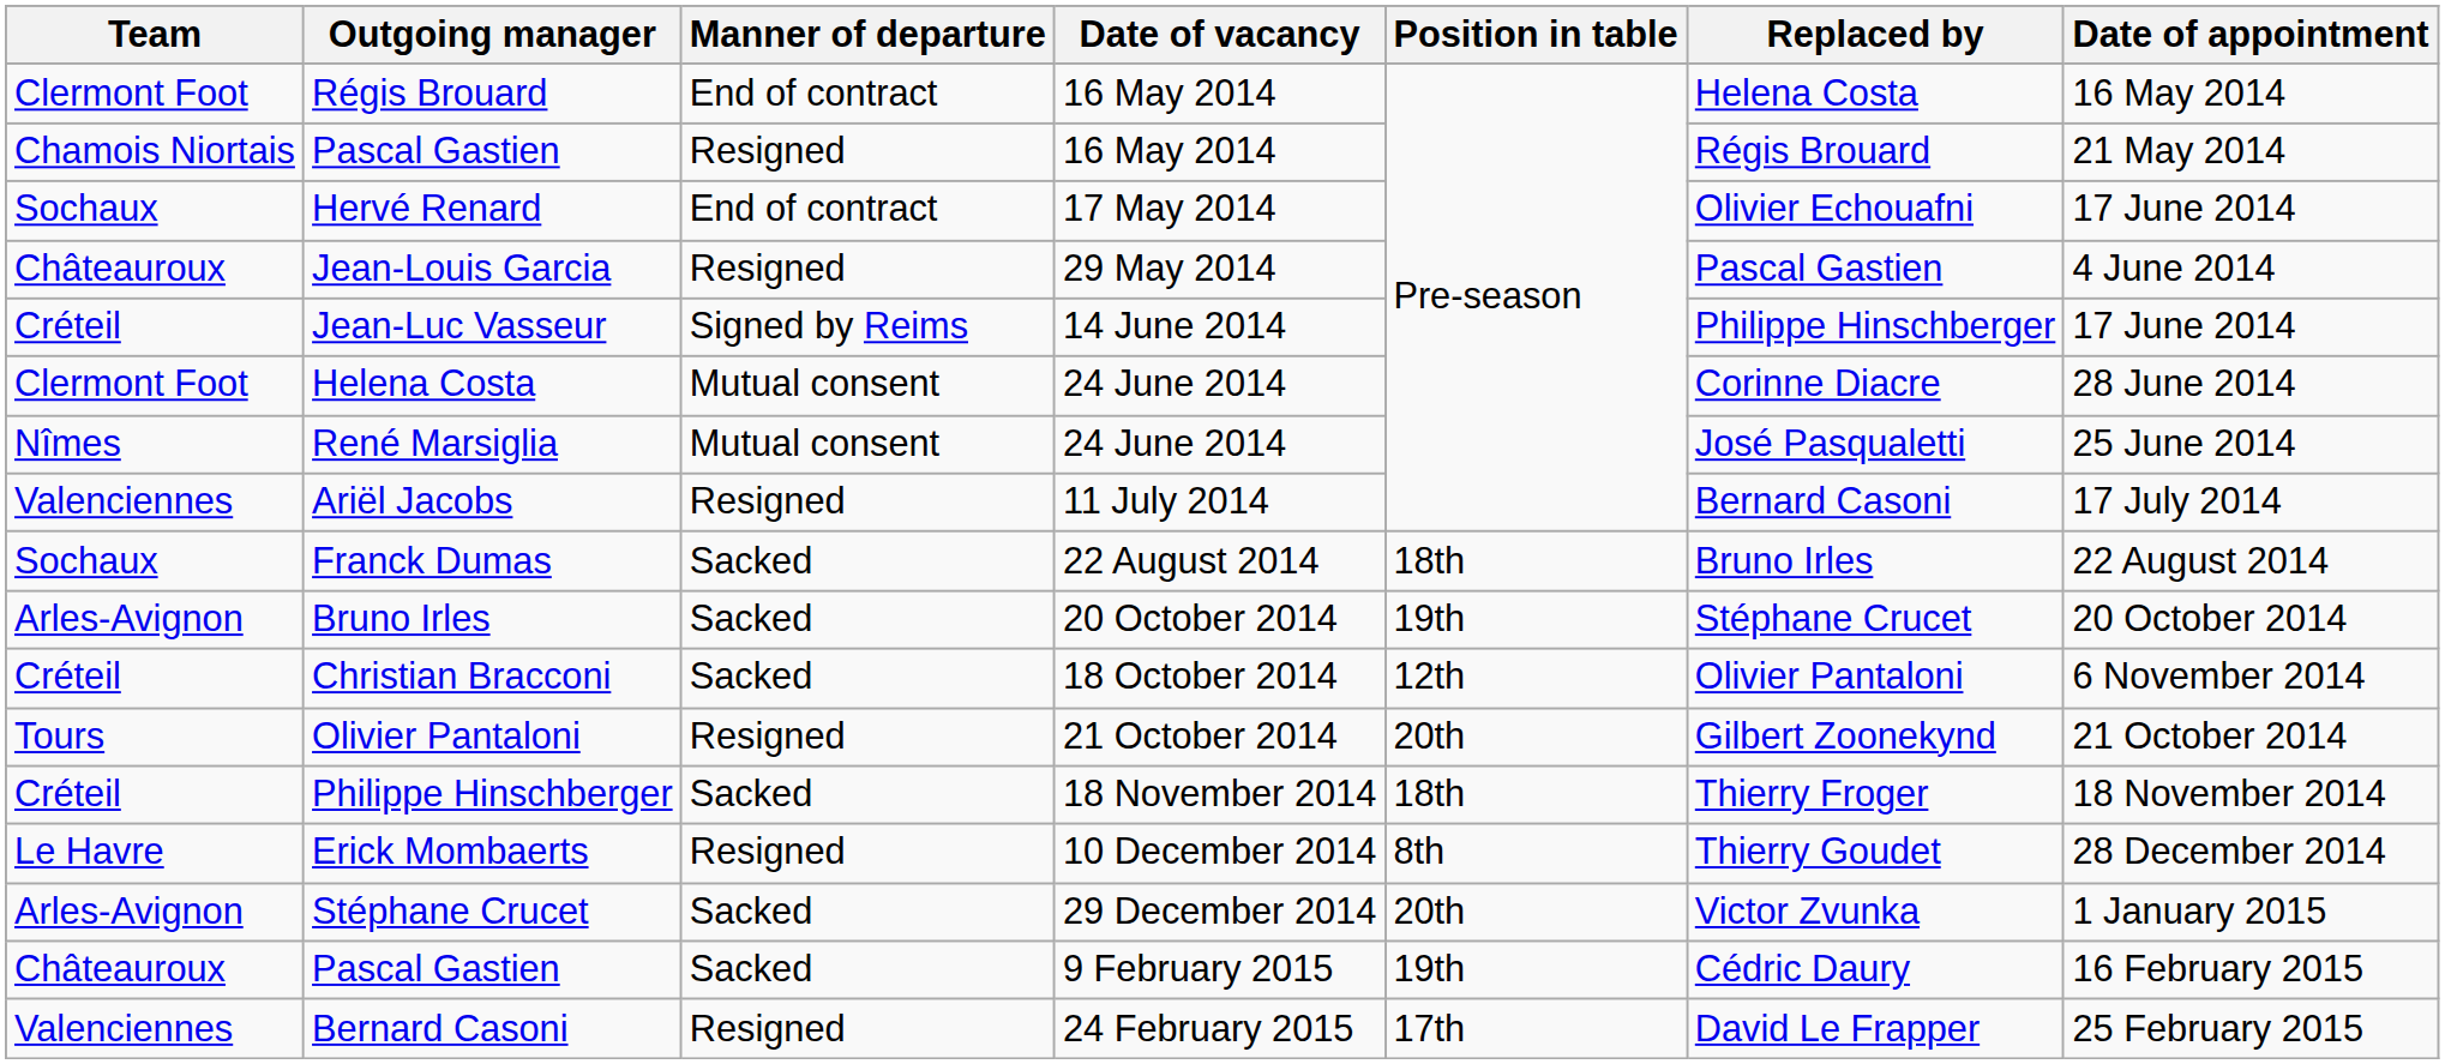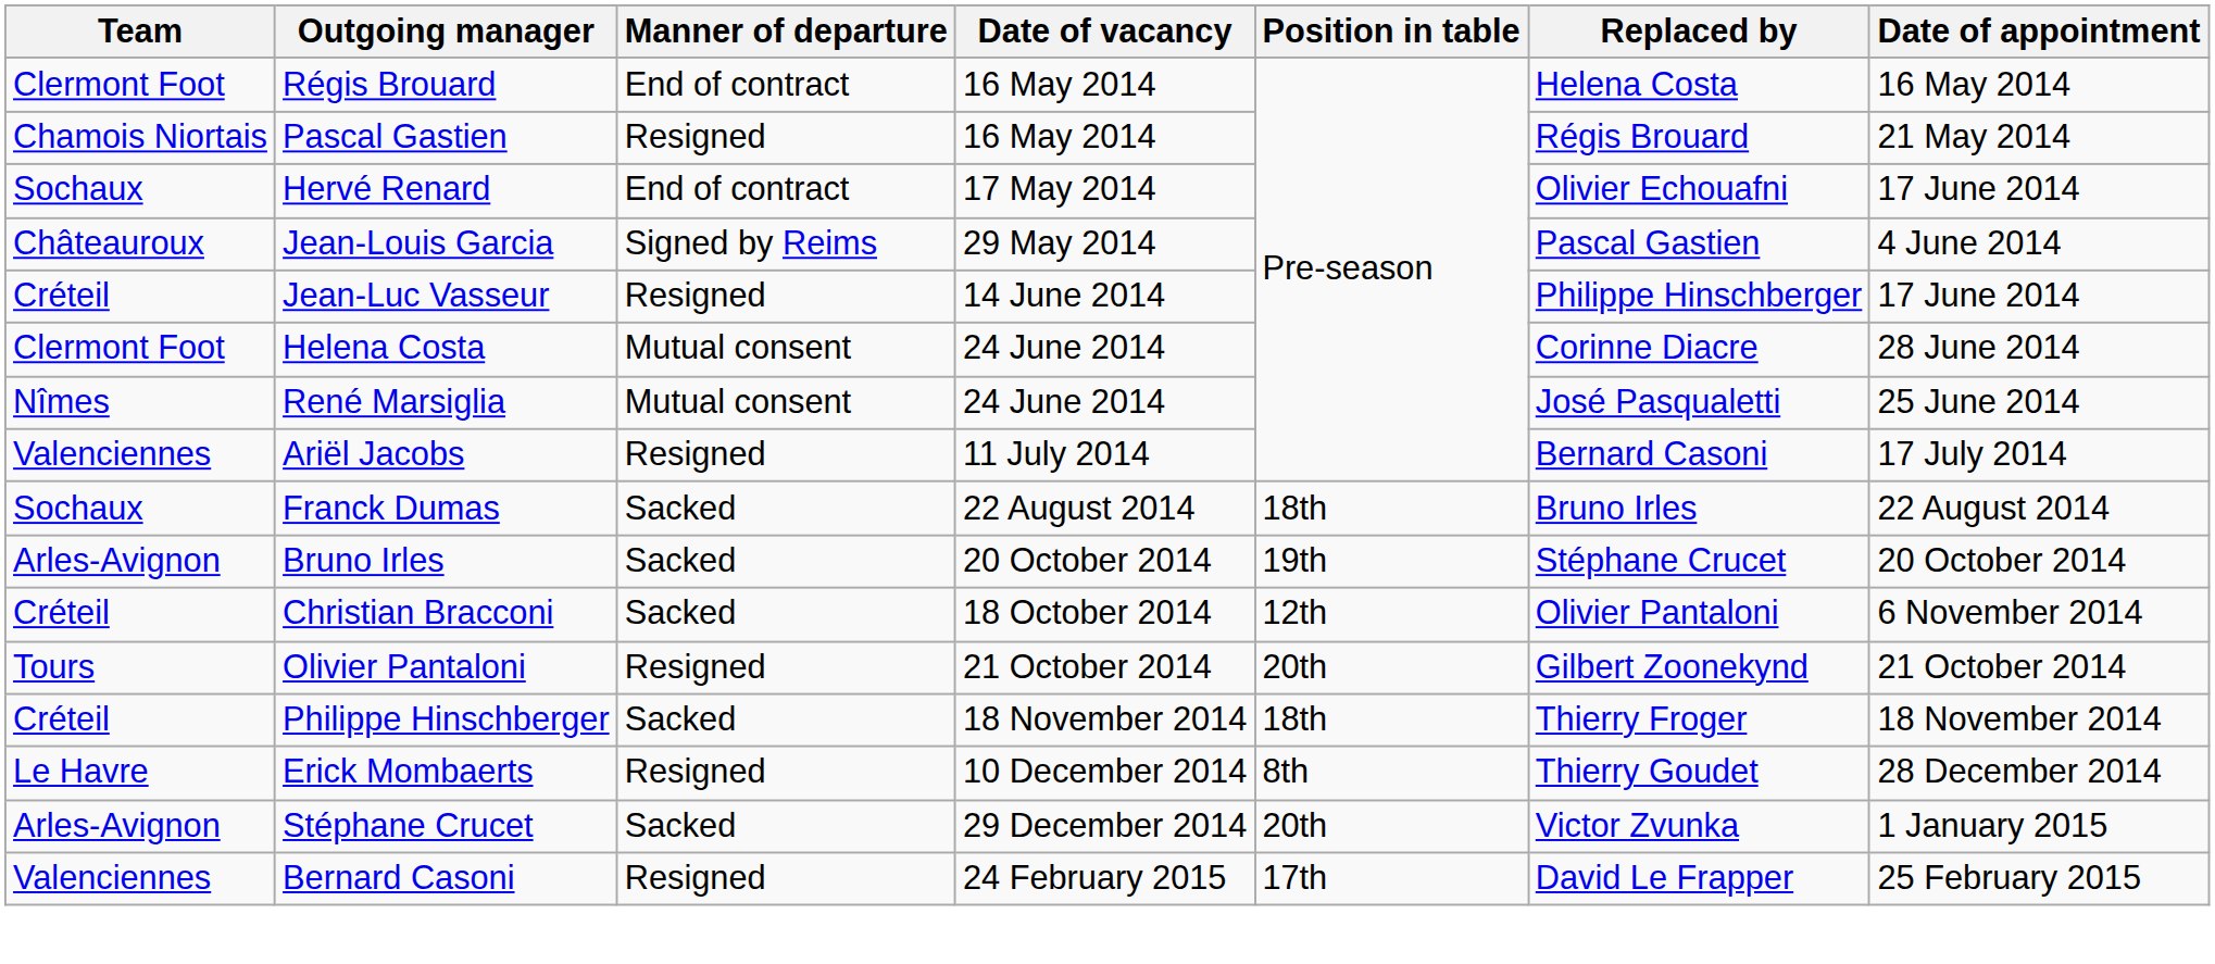 <table class="wikitable sortable">
 <tr>
 <th>Team</th>
 <th>Outgoing manager</th>
 <th>Manner of departure</th>
 <th>Date of vacancy</th>
 <th>Position in table</th>
 <th>Replaced by</th>
 <th>Date of appointment</th>
 </tr>
 <tr>
 <td><a href='#'>Clermont Foot</a></td>
 <td> <a href='#'>Régis Brouard</a></td>
 <td>End of contract</td>
 <td>16 May 2014</td>
 <td rowspan="8">Pre-season</td>
 <td> <a href='#'>Helena Costa</a></td>
 <td>16 May 2014</td>
 </tr>
 <tr>
 <td><a href='#'>Chamois Niortais</a></td>
 <td> <a href='#'>Pascal Gastien</a></td>
 <td>Resigned</td>
 <td>16 May 2014</td>
 <td> <a href='#'>Régis Brouard</a></td>
 <td>21 May 2014</td>
 </tr>
 <tr>
 <td><a href='#'>Sochaux</a></td>
 <td> <a href='#'>Hervé Renard</a></td>
 <td>End of contract</td>
 <td>17 May 2014</td>
 <td> <a href='#'>Olivier Echouafni</a></td>
 <td>17 June 2014</td>
 </tr>
 <tr>
 <td><a href='#'>Châteauroux</a></td>
 <td> <a href='#'>Jean-Louis Garcia</a></td>
-<td>Resigned</td>
+<td>Signed by <a href='#'>Reims</a></td>
 <td>29 May 2014</td>
 <td> <a href='#'>Pascal Gastien</a></td>
 <td>4 June 2014</td>
 </tr>
 <tr>
 <td><a href='#'>Créteil</a></td>
 <td> <a href='#'>Jean-Luc Vasseur</a></td>
-<td>Signed by <a href='#'>Reims</a></td>
+<td>Resigned</td>
 <td>14 June 2014</td>
 <td> <a href='#'>Philippe Hinschberger</a></td>
 <td>17 June 2014</td>
 </tr>
 <tr>
 <td><a href='#'>Clermont Foot</a></td>
 <td> <a href='#'>Helena Costa</a></td>
 <td>Mutual consent</td>
 <td>24 June 2014</td>
 <td> <a href='#'>Corinne Diacre</a></td>
 <td>28 June 2014</td>
 </tr>
 <tr>
 <td><a href='#'>Nîmes</a></td>
 <td> <a href='#'>René Marsiglia</a></td>
 <td>Mutual consent</td>
 <td>24 June 2014</td>
 <td> <a href='#'>José Pasqualetti</a></td>
 <td>25 June 2014</td>
 </tr>
 <tr>
 <td><a href='#'>Valenciennes</a></td>
 <td> <a href='#'>Ariël Jacobs</a></td>
 <td>Resigned</td>
 <td>11 July 2014</td>
 <td> <a href='#'>Bernard Casoni</a></td>
 <td>17 July 2014</td>
 </tr>
 <tr>
 <td><a href='#'>Sochaux</a></td>
 <td> <a href='#'>Franck Dumas</a></td>
 <td>Sacked</td>
 <td>22 August 2014</td>
 <td>18th</td>
 <td> <a href='#'>Bruno Irles</a></td>
 <td>22 August 2014</td>
 </tr>
 <tr>
 <td><a href='#'>Arles-Avignon</a></td>
 <td> <a href='#'>Bruno Irles</a></td>
 <td>Sacked</td>
 <td>20 October 2014</td>
 <td>19th</td>
 <td> <a href='#'>Stéphane Crucet</a></td>
 <td>20 October 2014</td>
 </tr>
 <tr>
 <td><a href='#'>Créteil</a></td>
 <td> <a href='#'>Christian Bracconi</a></td>
 <td>Sacked</td>
 <td>18 October 2014</td>
 <td>12th</td>
 <td> <a href='#'>Olivier Pantaloni</a></td>
 <td>6 November 2014</td>
 </tr>
 <tr>
 <td><a href='#'>Tours</a></td>
 <td> <a href='#'>Olivier Pantaloni</a></td>
 <td>Resigned</td>
 <td>21 October 2014</td>
 <td>20th</td>
 <td> <a href='#'>Gilbert Zoonekynd</a></td>
 <td>21 October 2014</td>
 </tr>
 <tr>
 <td><a href='#'>Créteil</a></td>
 <td> <a href='#'>Philippe Hinschberger</a></td>
 <td>Sacked</td>
 <td>18 November 2014</td>
 <td>18th</td>
 <td> <a href='#'>Thierry Froger</a></td>
 <td>18 November 2014</td>
 </tr>
 <tr>
 <td><a href='#'>Le Havre</a></td>
 <td> <a href='#'>Erick Mombaerts</a></td>
 <td>Resigned</td>
 <td>10 December 2014</td>
 <td>8th</td>
 <td> <a href='#'>Thierry Goudet</a></td>
 <td>28 December 2014</td>
 </tr>
 <tr>
 <td><a href='#'>Arles-Avignon</a></td>
 <td> <a href='#'>Stéphane Crucet</a></td>
 <td>Sacked</td>
 <td>29 December 2014</td>
 <td>20th</td>
 <td> <a href='#'>Victor Zvunka</a></td>
 <td>1 January 2015</td>
 </tr>
 <tr>
-<td><a href='#'>Châteauroux</a></td>
-<td> <a href='#'>Pascal Gastien</a></td>
-<td>Sacked</td>
-<td>9 February 2015</td>
-<td>19th</td>
-<td> <a href='#'>Cédric Daury</a></td>
-<td>16 February 2015</td>
-</tr>
-<tr>
 <td><a href='#'>Valenciennes</a></td>
 <td> <a href='#'>Bernard Casoni</a></td>
 <td>Resigned</td>
 <td>24 February 2015</td>
 <td>17th</td>
 <td> <a href='#'>David Le Frapper</a></td>
 <td>25 February 2015</td>
 </tr>
 </table>
